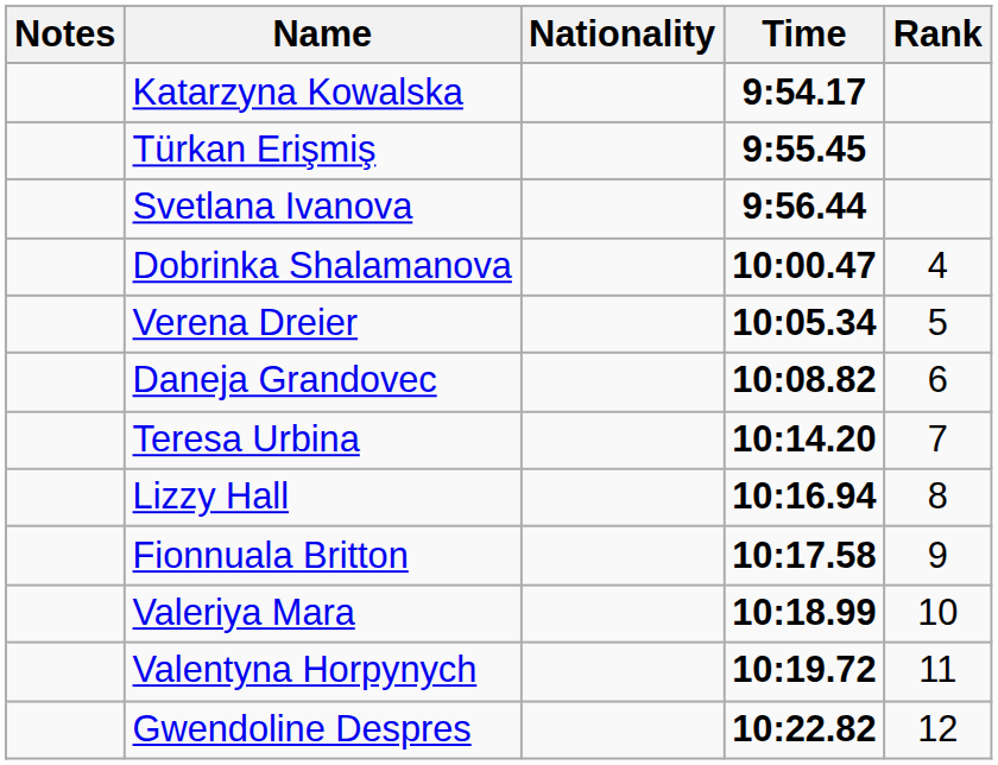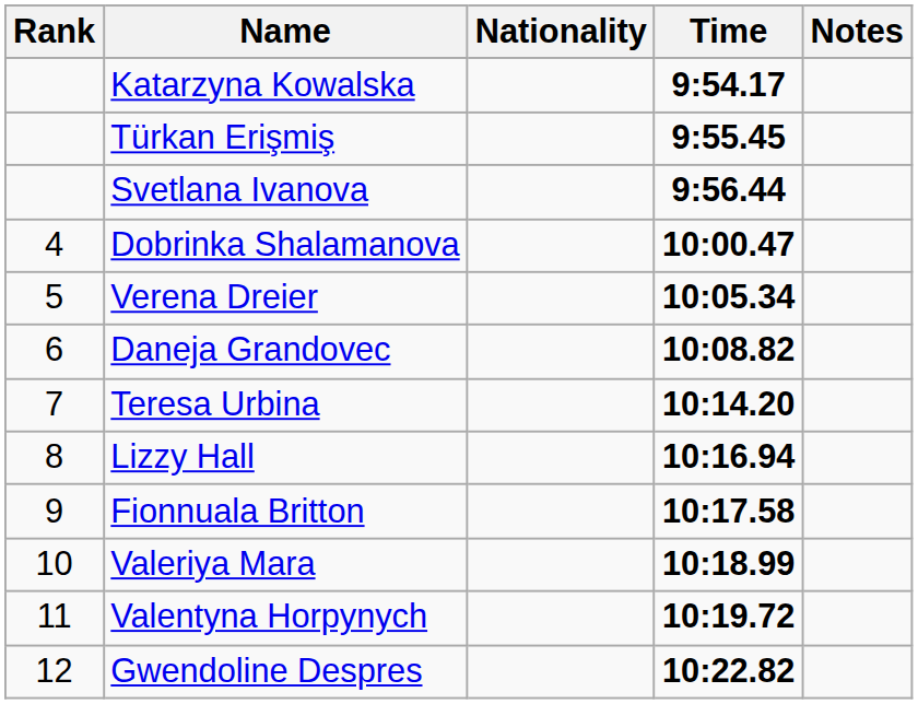 <table class="wikitable sortable" style="text-align:center">
 <tr>
-<th>Notes</th>
+<th>Rank</th>
 <th>Name</th>
 <th>Nationality</th>
 <th>Time</th>
-<th>Rank</th>
+<th>Notes</th>
 </tr>
 <tr>
 <td></td>
 <td align=left><a href='#'>Katarzyna Kowalska</a></td>
 <td align=left></td>
 <td><strong>9:54.17</strong></td>
 <td></td>
 </tr>
 <tr>
 <td></td>
 <td align=left><a href='#'>Türkan Erişmiş</a></td>
 <td align=left></td>
 <td><strong>9:55.45</strong></td>
 <td></td>
 </tr>
 <tr>
 <td></td>
 <td align=left><a href='#'>Svetlana Ivanova</a></td>
 <td align=left></td>
 <td><strong>9:56.44</strong></td>
 <td></td>
 </tr>
 <tr>
-<td></td>
+<td>4</td>
 <td align=left><a href='#'>Dobrinka Shalamanova</a></td>
 <td align=left></td>
 <td><strong>10:00.47</strong></td>
-<td>4</td>
+<td></td>
 </tr>
 <tr>
-<td></td>
+<td>5</td>
 <td align=left><a href='#'>Verena Dreier</a></td>
 <td align=left></td>
 <td><strong>10:05.34</strong></td>
-<td>5</td>
+<td></td>
 </tr>
 <tr>
-<td></td>
+<td>6</td>
 <td align=left><a href='#'>Daneja Grandovec</a></td>
 <td align=left></td>
 <td><strong>10:08.82</strong></td>
-<td>6</td>
+<td></td>
 </tr>
 <tr>
-<td></td>
+<td>7</td>
 <td align=left><a href='#'>Teresa Urbina</a></td>
 <td align=left></td>
 <td><strong>10:14.20</strong></td>
-<td>7</td>
+<td></td>
 </tr>
 <tr>
-<td></td>
+<td>8</td>
 <td align=left><a href='#'>Lizzy Hall</a></td>
 <td align=left></td>
 <td><strong>10:16.94</strong></td>
-<td>8</td>
+<td></td>
 </tr>
 <tr>
-<td></td>
+<td>9</td>
 <td align=left><a href='#'>Fionnuala Britton</a></td>
 <td align=left></td>
 <td><strong>10:17.58</strong></td>
-<td>9</td>
+<td></td>
 </tr>
 <tr>
-<td></td>
+<td>10</td>
 <td align=left><a href='#'>Valeriya Mara</a></td>
 <td align=left></td>
 <td><strong>10:18.99</strong></td>
-<td>10</td>
+<td></td>
 </tr>
 <tr>
-<td></td>
+<td>11</td>
 <td align=left><a href='#'>Valentyna Horpynych</a></td>
 <td align=left></td>
 <td><strong>10:19.72</strong></td>
-<td>11</td>
+<td></td>
 </tr>
 <tr>
-<td></td>
+<td>12</td>
 <td align=left><a href='#'>Gwendoline Despres</a></td>
 <td align=left></td>
 <td><strong>10:22.82</strong></td>
-<td>12</td>
+<td></td>
 </tr>
 </table>
